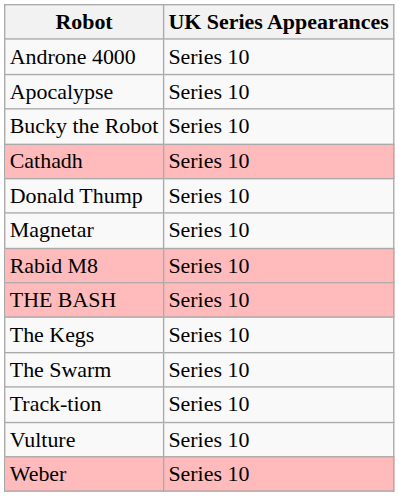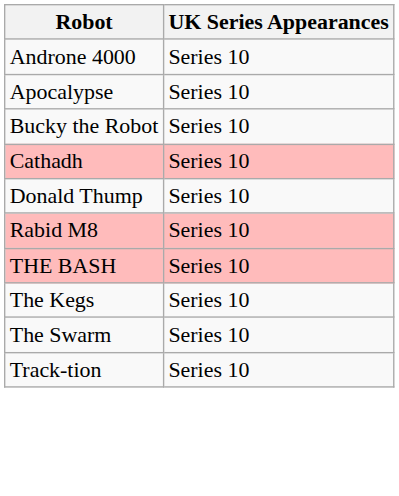 <table class="wikitable">
 <tr>
 <th>Robot</th>
 <th>UK Series Appearances</th>
 </tr>
 <tr>
 <td>Androne 4000</td>
 <td>Series 10</td>
 </tr>
 <tr>
 <td>Apocalypse</td>
 <td>Series 10</td>
 </tr>
 <tr>
 <td>Bucky the Robot</td>
 <td>Series 10</td>
 </tr>
 <tr style="background: #FBB;">
 <td>Cathadh</td>
 <td>Series 10</td>
 </tr>
 <tr>
 <td>Donald Thump</td>
 <td>Series 10</td>
 </tr>
-<tr>
-<td>Magnetar</td>
-<td>Series 10</td>
-</tr>
 <tr style="background: #FBB;">
 <td>Rabid M8</td>
 <td>Series 10</td>
 </tr>
 <tr style="background: #FBB;">
 <td>THE BASH</td>
 <td>Series 10</td>
 </tr>
 <tr>
 <td>The Kegs</td>
 <td>Series 10</td>
 </tr>
 <tr>
 <td>The Swarm</td>
 <td>Series 10</td>
 </tr>
 <tr>
 <td>Track-tion</td>
 <td>Series 10</td>
 </tr>
-<tr>
-<td>Vulture</td>
-<td>Series 10</td>
-</tr>
-<tr style="background: #FBB;">
-<td>Weber</td>
-<td>Series 10</td>
-</tr>
 </table>
